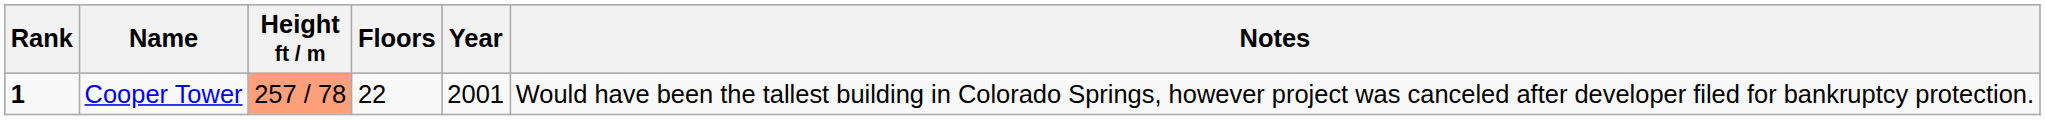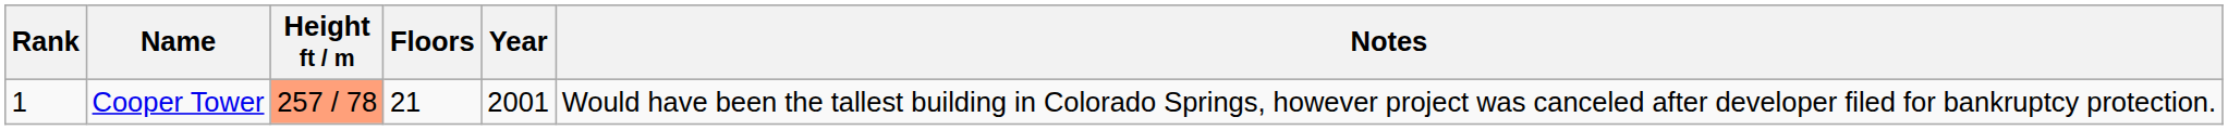 <table class="wikitable sortable">
 <tr>
 <th>Rank</th>
 <th>Name</th>
 <th>Height<br><small>ft / m</small></th>
 <th>Floors</th>
 <th>Year</th>
 <th class="unsortable">Notes</th>
 </tr>
 <tr>
-<td><strong>1</strong></td>
+<td>1</td>
 <td><a href='#'>Cooper Tower</a></td>
 <td style="background: lightsalmon;">257 / 78</td>
-<td>22</td>
+<td>21</td>
 <td>2001</td>
 <td>Would have been the tallest building in Colorado Springs, however project was canceled after developer filed for bankruptcy protection.</td>
 </tr>
 </table>
